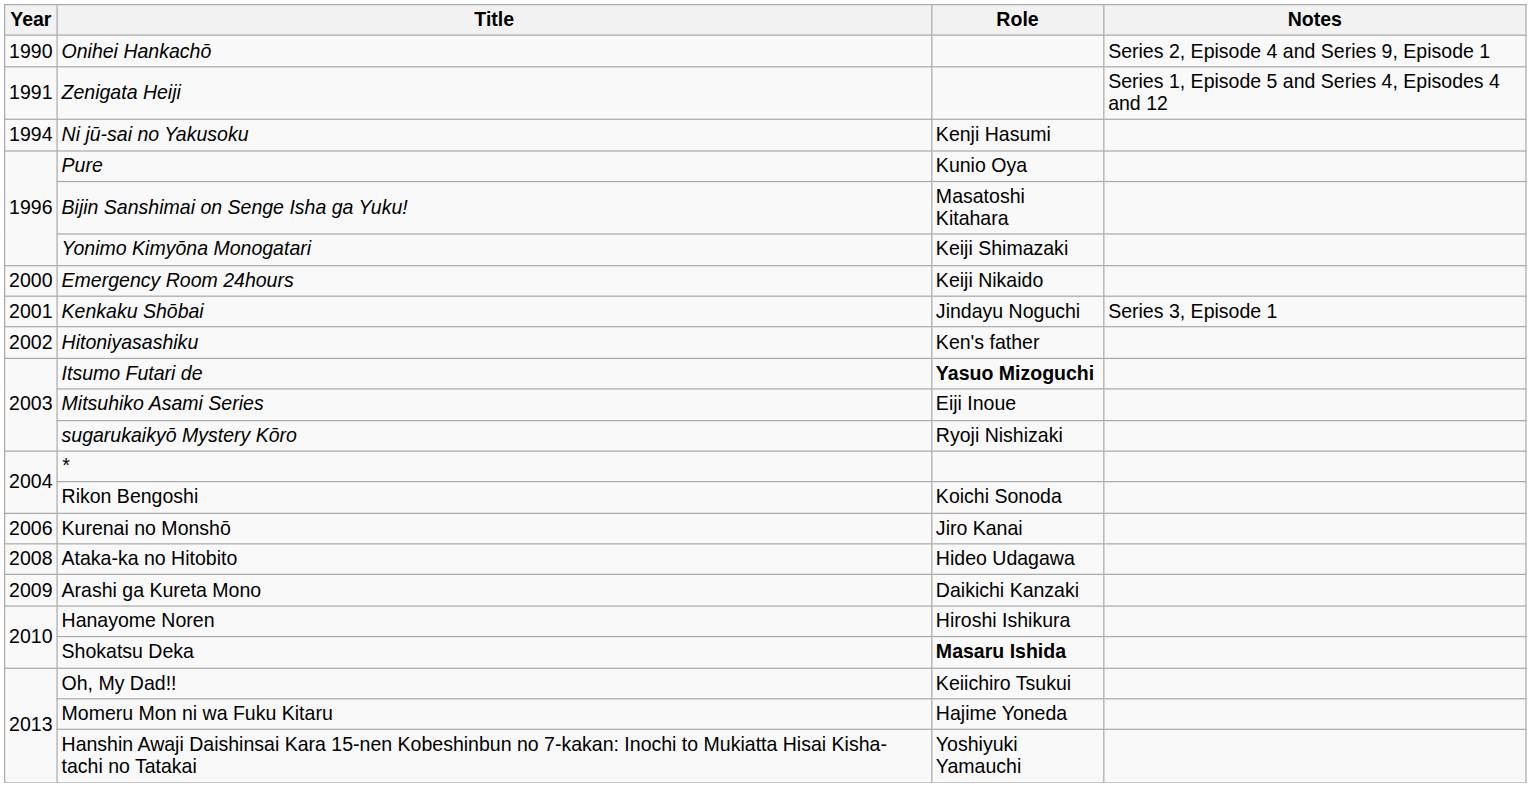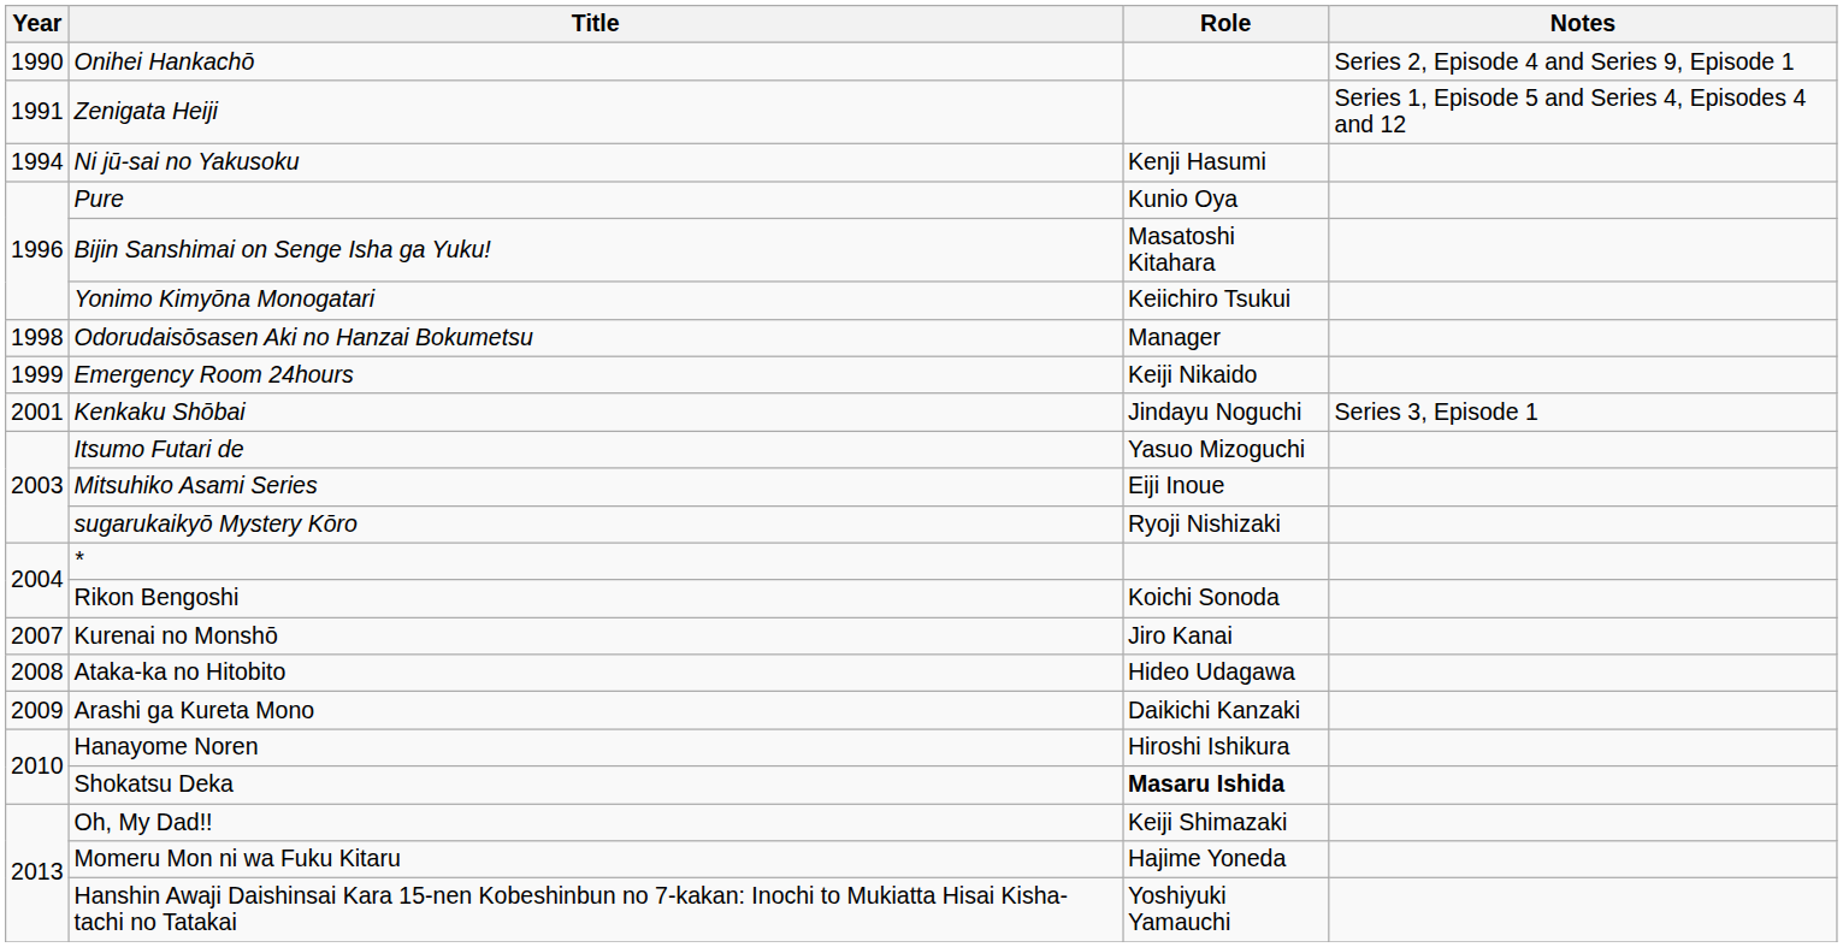 <table class="wikitable">
 <tr>
 <th>Year</th>
 <th>Title</th>
 <th>Role</th>
 <th>Notes</th>
 </tr>
 <tr>
 <td>1990</td>
 <td><em>Onihei Hankachō</em></td>
 <td></td>
 <td>Series 2, Episode 4 and Series 9, Episode 1</td>
 </tr>
 <tr>
 <td>1991</td>
 <td><em>Zenigata Heiji</em></td>
 <td></td>
 <td>Series 1, Episode 5 and Series 4, Episodes 4 and 12</td>
 </tr>
 <tr>
 <td>1994</td>
 <td><em>Ni jū-sai no Yakusoku</em></td>
 <td>Kenji Hasumi</td>
 <td></td>
 </tr>
 <tr>
 <td rowspan="3">1996</td>
 <td><em>Pure</em></td>
 <td>Kunio Oya</td>
 <td></td>
 </tr>
 <tr>
 <td><em>Bijin Sanshimai on Senge Isha ga Yuku!</em></td>
 <td>Masatoshi Kitahara</td>
 <td></td>
 </tr>
 <tr>
 <td><em>Yonimo Kimyōna Monogatari</em></td>
-<td>Keiji Shimazaki</td>
+<td>Keiichiro Tsukui</td>
 <td></td>
 </tr>
 <tr>
-<td>2000</td>
+<td>1998</td>
+<td><em>Odorudaisōsasen Aki no Hanzai Bokumetsu</em></td>
+<td>Manager</td>
+<td></td>
+</tr>
+<tr>
+<td>1999</td>
 <td><em>Emergency Room 24hours</em></td>
 <td>Keiji Nikaido</td>
 <td></td>
 </tr>
 <tr>
 <td>2001</td>
 <td><em>Kenkaku Shōbai</em></td>
 <td>Jindayu Noguchi</td>
 <td>Series 3, Episode 1</td>
 </tr>
 <tr>
-<td>2002</td>
-<td><em>Hitoniyasashiku</em></td>
-<td>Ken's father</td>
-<td></td>
-</tr>
-<tr>
 <td rowspan="3">2003</td>
 <td><em>Itsumo Futari de</em></td>
-<td><strong>Yasuo Mizoguchi</strong></td>
+<td>Yasuo Mizoguchi</td>
 <td></td>
 </tr>
 <tr>
 <td><em>Mitsuhiko Asami Series</em></td>
 <td>Eiji Inoue</td>
 <td></td>
 </tr>
 <tr>
 <td><em>sugarukaikyō Mystery Kōro</em></td>
 <td>Ryoji Nishizaki</td>
 <td></td>
 </tr>
 <tr>
 <td rowspan="2">2004</td>
 <td><em>*</em><em></td>
 <td></td>
 <td></td>
 </tr>
 <tr>
 <td></em>Rikon Bengoshi<em></td>
 <td>Koichi Sonoda</td>
 <td></td>
 </tr>
 <tr>
-<td>2006</td>
+<td>2007</td>
 <td></em>Kurenai no Monshō<em></td>
 <td>Jiro Kanai</td>
 <td></td>
 </tr>
 <tr>
 <td>2008</td>
 <td></em>Ataka-ka no Hitobito<em></td>
 <td>Hideo Udagawa</td>
 <td></td>
 </tr>
 <tr>
 <td>2009</td>
 <td></em>Arashi ga Kureta Mono<em></td>
 <td>Daikichi Kanzaki</td>
 <td></td>
 </tr>
 <tr>
 <td rowspan="2">2010</td>
 <td></em>Hanayome Noren<em></td>
 <td>Hiroshi Ishikura</td>
 <td></td>
 </tr>
 <tr>
 <td></em>Shokatsu Deka<em></td>
 <td><strong>Masaru Ishida</strong></td>
 <td></td>
 </tr>
 <tr>
 <td rowspan="3">2013</td>
 <td></em>Oh, My Dad!!<em></td>
-<td>Keiichiro Tsukui</td>
+<td>Keiji Shimazaki</td>
 <td></td>
 </tr>
 <tr>
 <td></em>Momeru Mon ni wa Fuku Kitaru<em></td>
 <td>Hajime Yoneda</td>
 <td></td>
 </tr>
 <tr>
 <td></em>Hanshin Awaji Daishinsai Kara 15-nen Kobeshinbun no 7-kakan: Inochi to Mukiatta Hisai Kisha-tachi no Tatakai<em></td>
 <td>Yoshiyuki Yamauchi</td>
 <td></td>
 </tr>
 </table>
